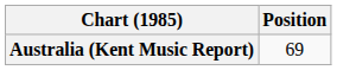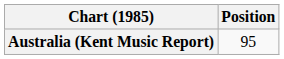 <table class="wikitable plainrowheaders" style="text-align:center">
 <tr>
 <th scope="col">Chart (1985)</th>
 <th scope="col">Position</th>
 </tr>
 <tr>
 <th scope="row">Australia (Kent Music Report)</th>
-<td>69</td>
+<td>95</td>
 </tr>
 </table>
